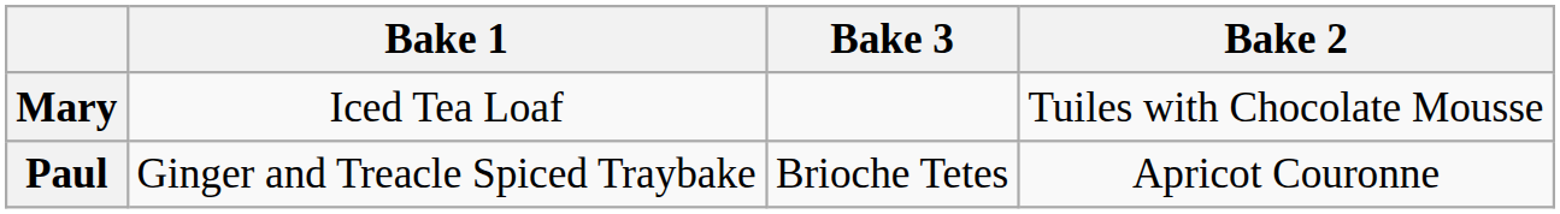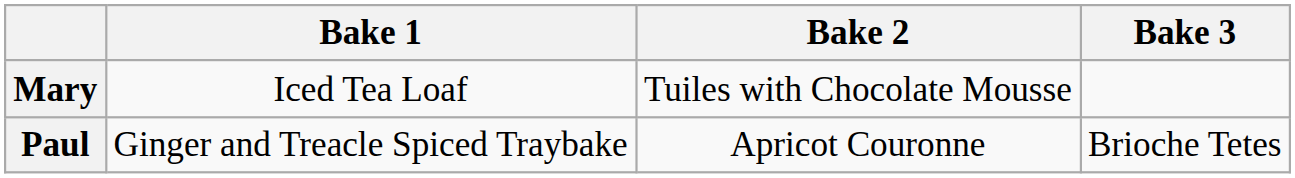 <table class="wikitable" style="text-align:center;">
 <tr>
 <th scope="col"></th>
 <th scope="col">Bake 1</th>
+<th scope="col">Bake 2</th>
 <th scope="col">Bake 3</th>
-<th scope="col">Bake 2</th>
 </tr>
 <tr>
 <th scope="row">Mary</th>
 <td>Iced Tea Loaf</td>
+<td>Tuiles with Chocolate Mousse</td>
 <td></td>
-<td>Tuiles with Chocolate Mousse</td>
 </tr>
 <tr>
 <th scope="row">Paul</th>
 <td>Ginger and Treacle Spiced Traybake</td>
+<td>Apricot Couronne</td>
 <td>Brioche Tetes</td>
-<td>Apricot Couronne</td>
 </tr>
 </table>
